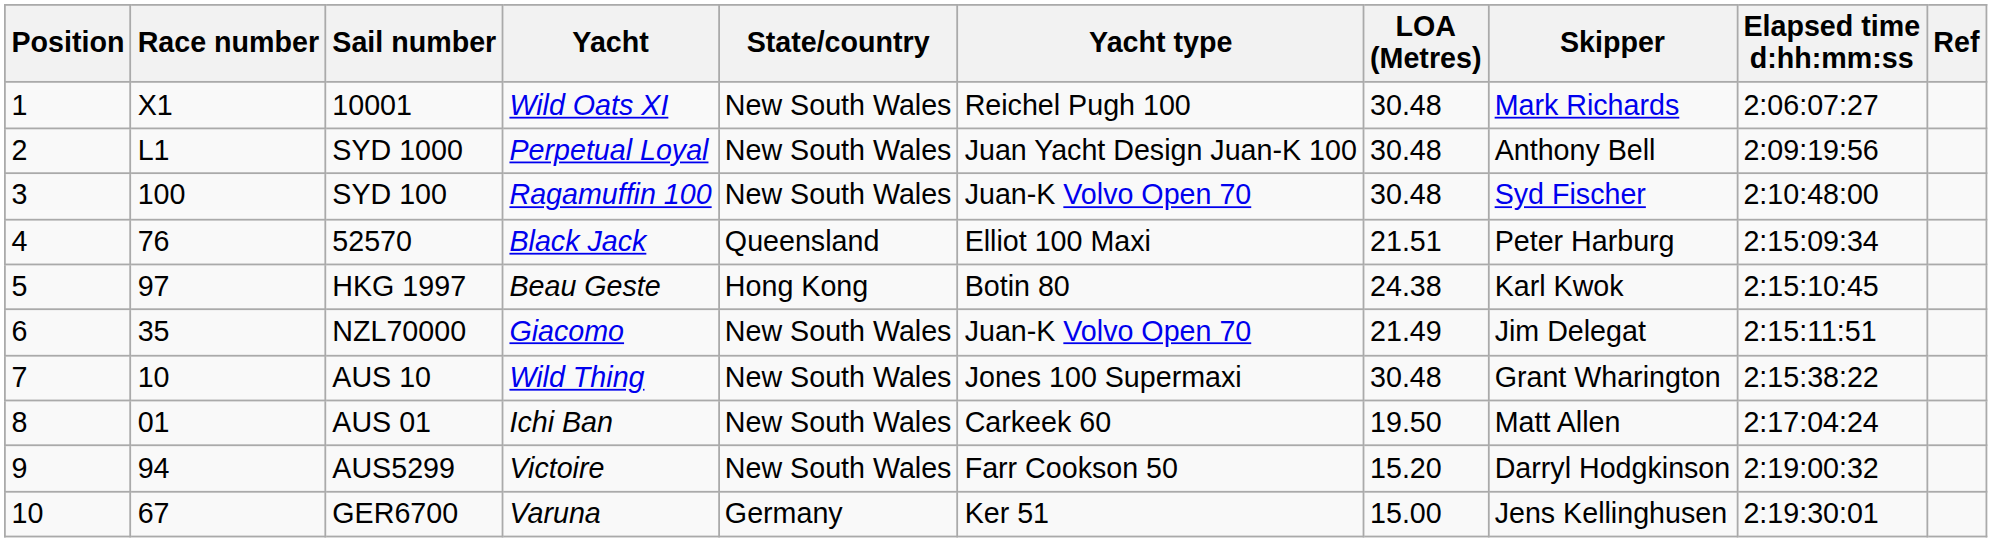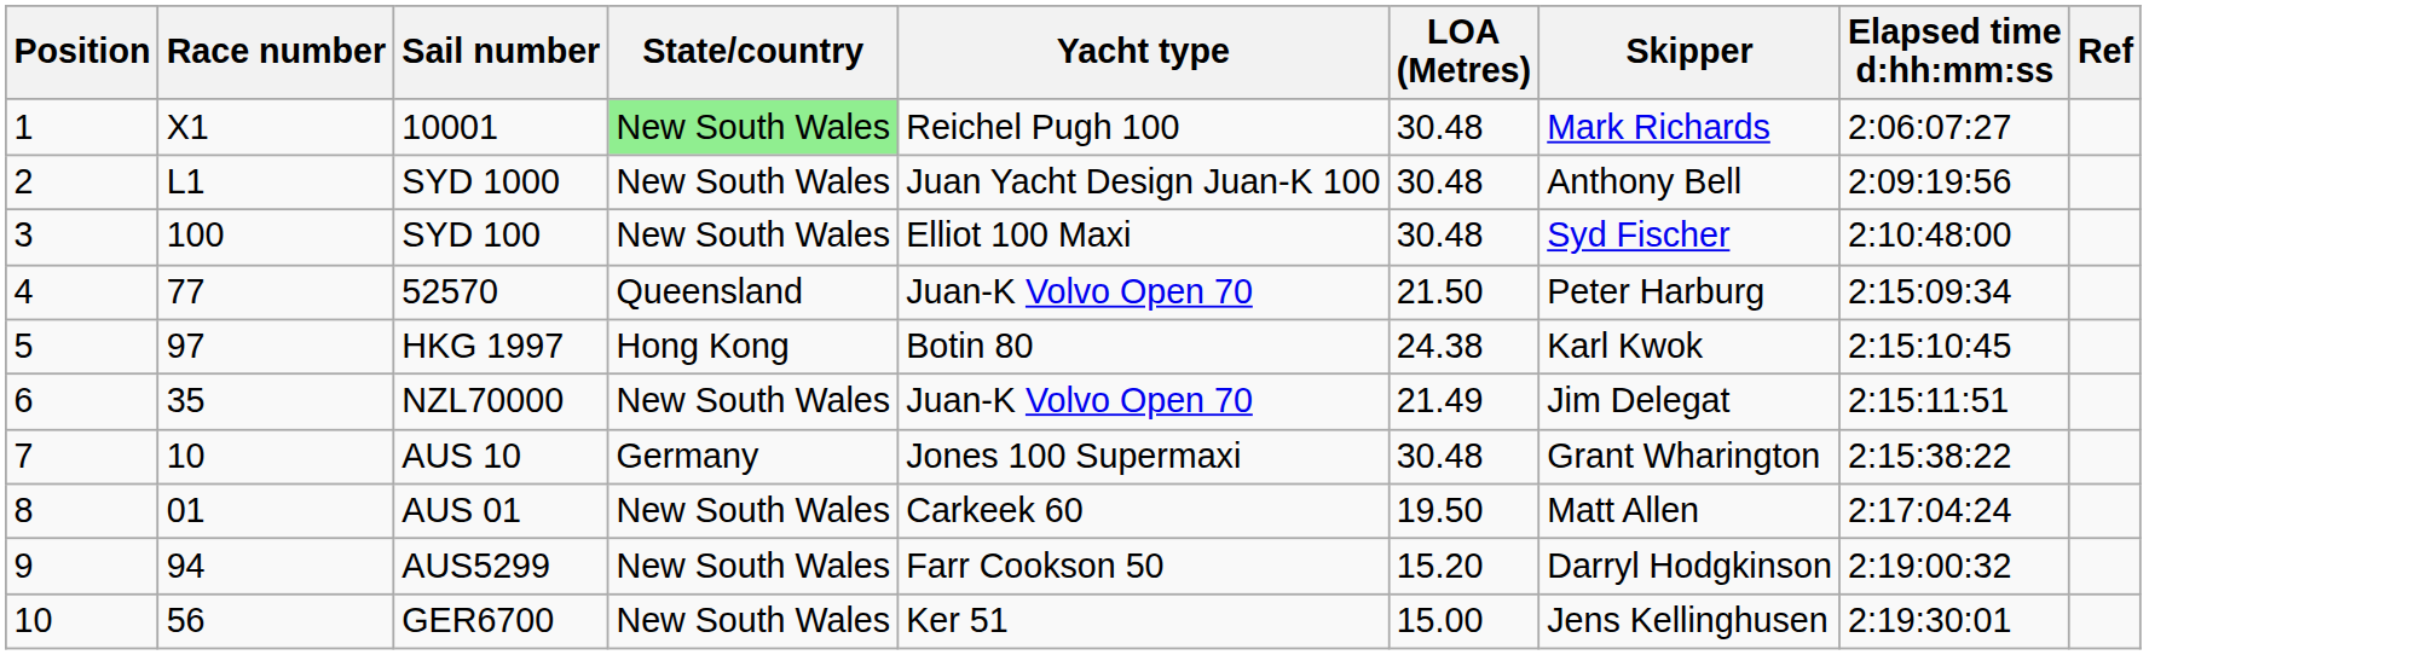 <table class="wikitable">
 <tr>
 <th>Position</th>
 <th>Race number</th>
 <th>Sail number</th>
-<th>Yacht</th>
 <th>State/country</th>
 <th>Yacht type</th>
 <th>LOA <br>(Metres)</th>
 <th>Skipper</th>
 <th>Elapsed time <br>d:hh:mm:ss</th>
 <th>Ref</th>
 </tr>
 <tr>
 <td>1</td>
 <td>X1</td>
 <td>10001</td>
-<td><em><a href='#'>Wild Oats XI</a></em></td>
-<td> New South Wales</td>
+<td style="background: lightgreen;"> New South Wales</td>
 <td>Reichel Pugh 100</td>
 <td>30.48</td>
 <td><a href='#'>Mark Richards</a></td>
 <td>2:06:07:27</td>
 <td></td>
 </tr>
 <tr>
 <td>2</td>
 <td>L1</td>
 <td>SYD 1000</td>
-<td><em><a href='#'>Perpetual Loyal</a></em></td>
 <td> New South Wales</td>
 <td>Juan Yacht Design Juan-K 100</td>
 <td>30.48</td>
 <td>Anthony Bell</td>
 <td>2:09:19:56</td>
 <td></td>
 </tr>
 <tr>
 <td>3</td>
 <td>100</td>
 <td>SYD 100</td>
-<td><em><a href='#'>Ragamuffin 100</a></em></td>
 <td> New South Wales</td>
-<td>Juan-K <a href='#'>Volvo Open 70</a></td>
+<td>Elliot 100 Maxi</td>
 <td>30.48</td>
 <td><a href='#'>Syd Fischer</a></td>
 <td>2:10:48:00</td>
 <td></td>
 </tr>
 <tr>
 <td>4</td>
-<td>76</td>
+<td>77</td>
 <td>52570</td>
-<td><em><a href='#'>Black Jack</a></em></td>
 <td> Queensland</td>
-<td>Elliot 100 Maxi</td>
-<td>21.51</td>
+<td>Juan-K <a href='#'>Volvo Open 70</a></td>
+<td>21.50</td>
 <td>Peter Harburg</td>
 <td>2:15:09:34</td>
 <td></td>
 </tr>
 <tr>
 <td>5</td>
 <td>97</td>
 <td>HKG 1997</td>
-<td><em>Beau Geste</em></td>
 <td> Hong Kong</td>
 <td>Botin 80</td>
 <td>24.38</td>
 <td>Karl Kwok</td>
 <td>2:15:10:45</td>
 <td></td>
 </tr>
 <tr>
 <td>6</td>
 <td>35</td>
 <td>NZL70000</td>
-<td><em><a href='#'>Giacomo</a></em></td>
 <td> New South Wales</td>
 <td>Juan-K <a href='#'>Volvo Open 70</a></td>
 <td>21.49</td>
 <td>Jim Delegat</td>
 <td>2:15:11:51</td>
 <td></td>
 </tr>
 <tr>
 <td>7</td>
 <td>10</td>
 <td>AUS 10</td>
-<td><em><a href='#'>Wild Thing</a></em></td>
-<td> New South Wales</td>
+<td> Germany</td>
 <td>Jones 100 Supermaxi</td>
 <td>30.48</td>
 <td>Grant Wharington</td>
 <td>2:15:38:22</td>
 <td></td>
 </tr>
 <tr>
 <td>8</td>
 <td>01</td>
 <td>AUS 01</td>
-<td><em>Ichi Ban</em></td>
 <td> New South Wales</td>
 <td>Carkeek 60</td>
 <td>19.50</td>
 <td>Matt Allen</td>
 <td>2:17:04:24</td>
 <td></td>
 </tr>
 <tr>
 <td>9</td>
 <td>94</td>
 <td>AUS5299</td>
-<td><em>Victoire</em></td>
 <td> New South Wales</td>
 <td>Farr Cookson 50</td>
 <td>15.20</td>
 <td>Darryl Hodgkinson</td>
 <td>2:19:00:32</td>
 <td></td>
 </tr>
 <tr>
 <td>10</td>
-<td>67</td>
+<td>56</td>
 <td>GER6700</td>
-<td><em>Varuna</em></td>
-<td> Germany</td>
+<td> New South Wales</td>
 <td>Ker 51</td>
 <td>15.00</td>
 <td>Jens Kellinghusen</td>
 <td>2:19:30:01</td>
 <td></td>
 </tr>
 </table>
